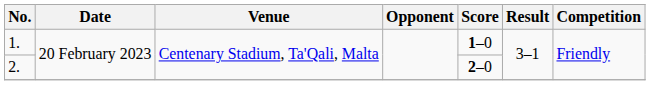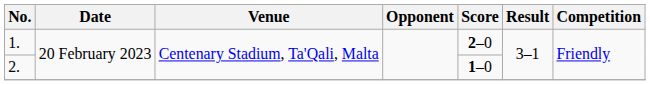 <table class="wikitable">
 <tr>
 <th>No.</th>
 <th>Date</th>
 <th>Venue</th>
 <th>Opponent</th>
 <th>Score</th>
 <th>Result</th>
 <th>Competition</th>
 </tr>
 <tr>
 <td>1.</td>
 <td rowspan=2>20 February 2023</td>
 <td rowspan=2><a href='#'>Centenary Stadium</a>, <a href='#'>Ta'Qali</a>, <a href='#'>Malta</a></td>
 <td rowspan=2></td>
-<td align=center><strong>1</strong>–0</td>
+<td align=center><strong>2</strong>–0</td>
 <td rowspan=2 align=center>3–1</td>
 <td rowspan=2><a href='#'>Friendly</a></td>
 </tr>
 <tr>
 <td>2.</td>
-<td align=center><strong>2</strong>–0</td>
+<td align=center><strong>1</strong>–0</td>
 </tr>
 <tr>
 </tr>
 </table>
